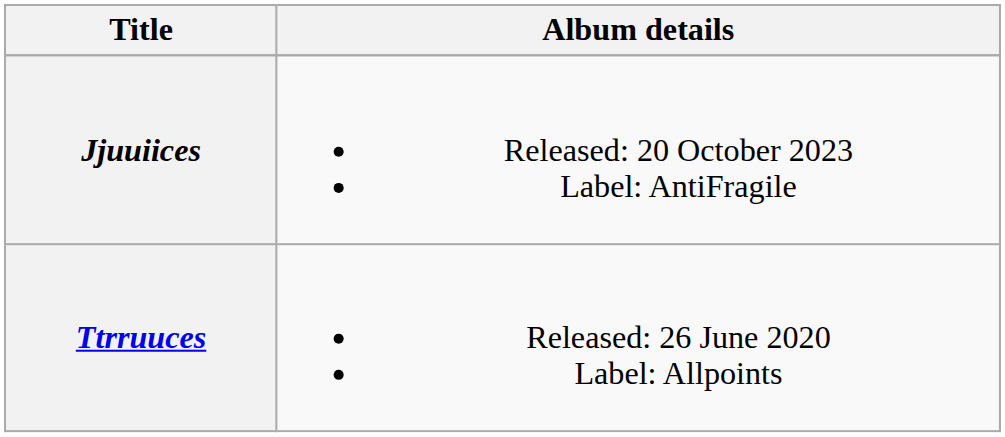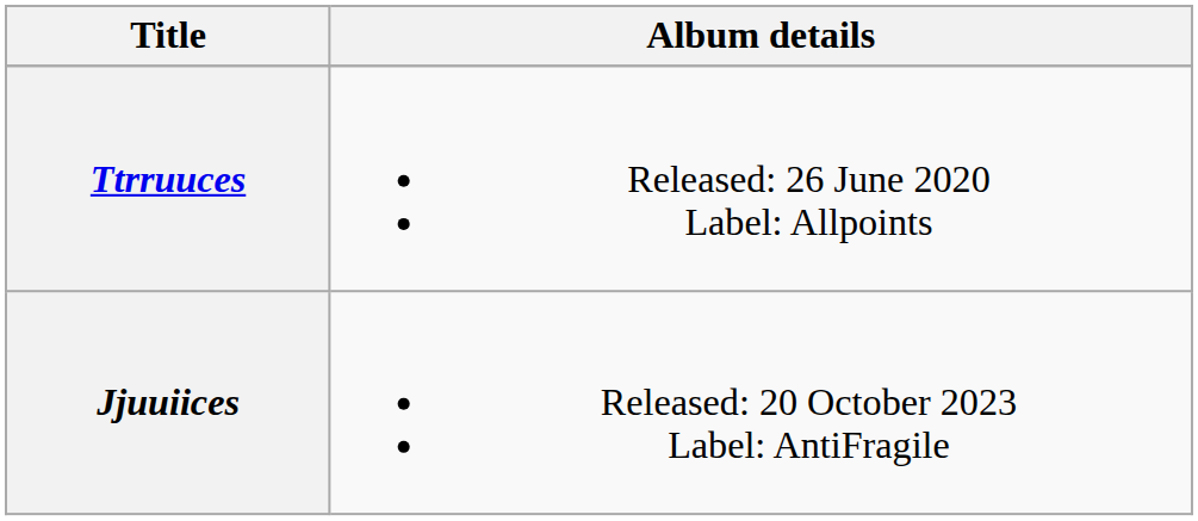 <table class="wikitable plainrowheaders" style="text-align:center;">
 <tr>
 <th scope="col" style="width:8em;">Title</th>
 <th scope="col" style="width:22em;">Album details</th>
 </tr>
 <tr>
 </tr>
 <tr>
+<th scope="row"><em><a href='#'>Ttrruuces</a></em></th>
+<td><br><ul><li>Released: 26 June 2020</li><li>Label: Allpoints</li></ul></td>
+</tr>
+<tr>
 <th scope="row"><em>Jjuuiices</em></th>
 <td><br><ul><li>Released: 20 October 2023</li><li>Label: AntiFragile</li></ul></td>
 </tr>
-<tr>
-<th scope="row"><em><a href='#'>Ttrruuces</a></em></th>
-<td><br><ul><li>Released: 26 June 2020</li><li>Label: Allpoints</li></ul></td>
-</tr>
 </table>
